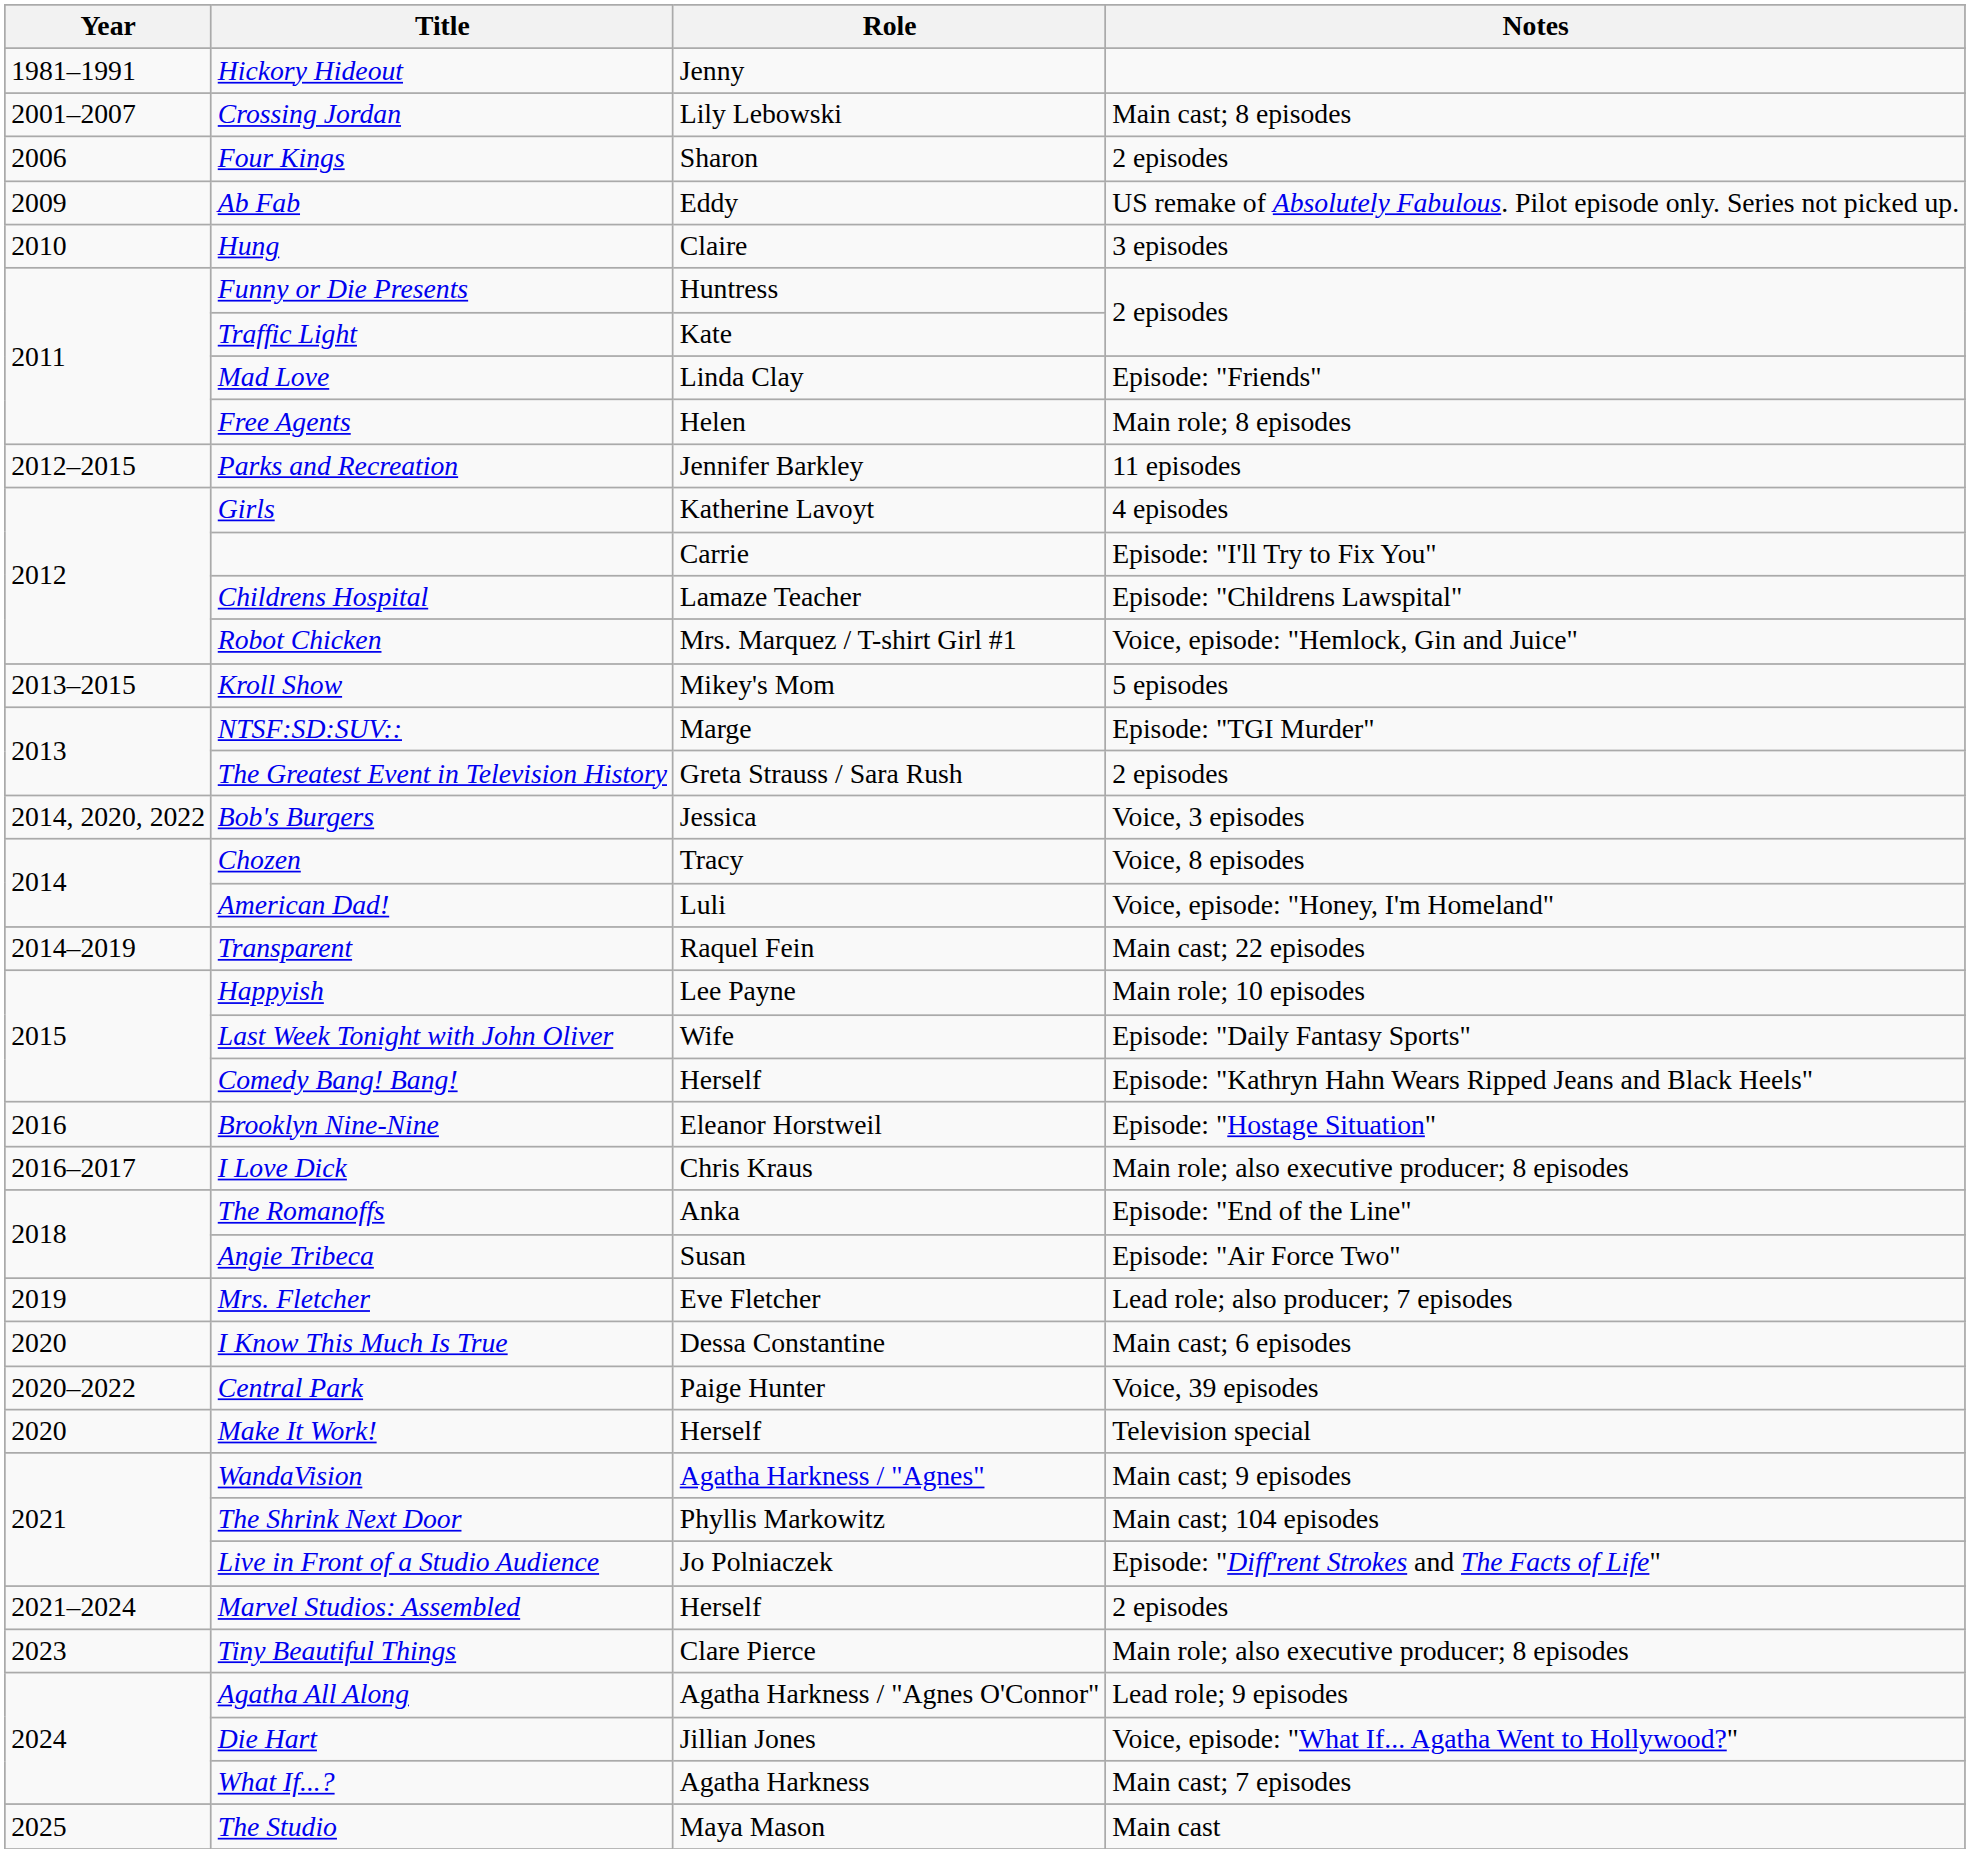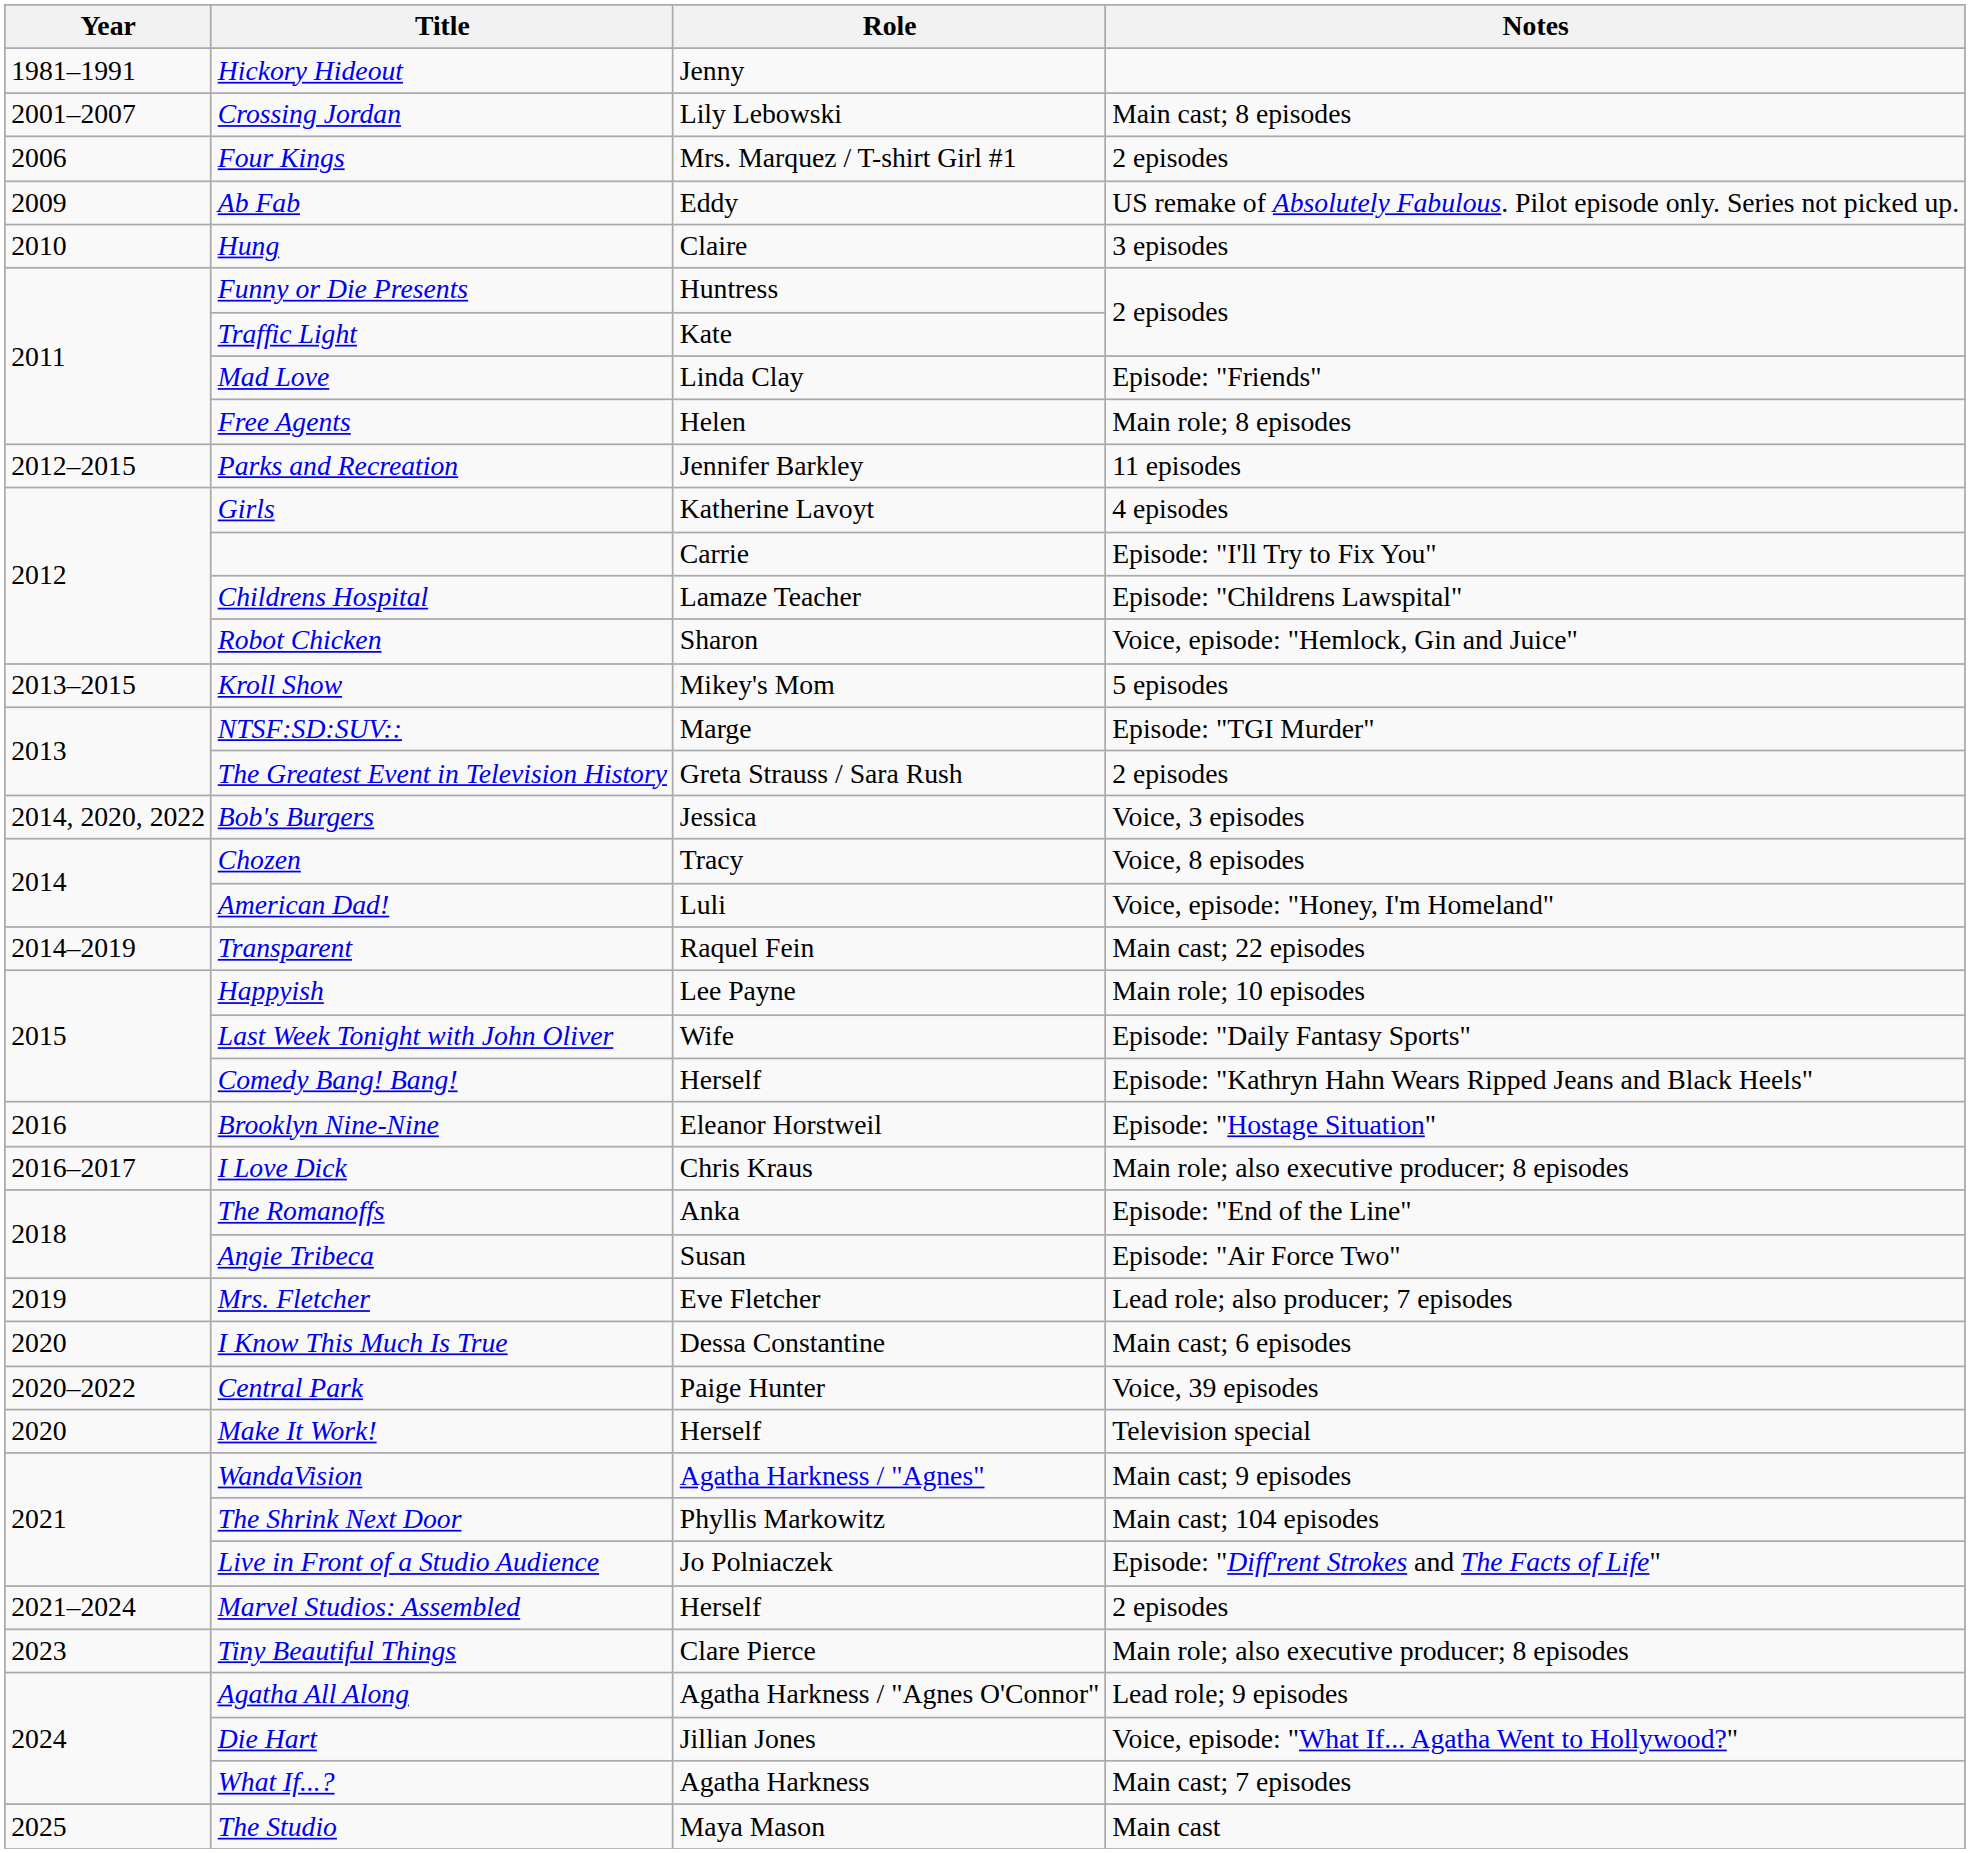 <table class="wikitable sortable">
 <tr>
 <th scope="col">Year</th>
 <th scope="col">Title</th>
 <th scope="col">Role</th>
 <th scope="col" class="unsortable">Notes</th>
 </tr>
 <tr>
 <td>1981–1991</td>
 <td><em><a href='#'>Hickory Hideout</a></em></td>
 <td>Jenny</td>
 <td></td>
 </tr>
 <tr>
 <td>2001–2007</td>
 <td><em><a href='#'>Crossing Jordan</a></em></td>
 <td>Lily Lebowski</td>
 <td>Main cast; 8 episodes</td>
 </tr>
 <tr>
 <td>2006</td>
 <td><em><a href='#'>Four Kings</a></em></td>
-<td>Sharon</td>
+<td>Mrs. Marquez / T-shirt Girl #1</td>
 <td>2 episodes</td>
 </tr>
 <tr>
 <td>2009</td>
 <td><em><a href='#'>Ab Fab</a></em></td>
 <td>Eddy</td>
 <td>US remake of <em><a href='#'>Absolutely Fabulous</a></em>. Pilot episode only. Series not picked up.</td>
 </tr>
 <tr>
 <td>2010</td>
 <td><em><a href='#'>Hung</a></em></td>
 <td>Claire</td>
 <td>3 episodes</td>
 </tr>
 <tr>
 <td rowspan="4">2011</td>
 <td><em><a href='#'>Funny or Die Presents</a></em></td>
 <td>Huntress</td>
 <td rowspan="2">2 episodes</td>
 </tr>
 <tr>
 <td><em><a href='#'>Traffic Light</a></em></td>
 <td>Kate</td>
 </tr>
 <tr>
 <td><em><a href='#'>Mad Love</a></em></td>
 <td>Linda Clay</td>
 <td>Episode: "Friends"</td>
 </tr>
 <tr>
 <td><em><a href='#'>Free Agents</a></em></td>
 <td>Helen</td>
 <td>Main role; 8 episodes</td>
 </tr>
 <tr>
 <td>2012–2015</td>
 <td><em><a href='#'>Parks and Recreation</a></em></td>
 <td>Jennifer Barkley</td>
 <td>11 episodes</td>
 </tr>
 <tr>
 <td rowspan="4">2012</td>
 <td><em><a href='#'>Girls</a></em></td>
 <td>Katherine Lavoyt</td>
 <td>4 episodes</td>
 </tr>
 <tr>
 <td><em></em></td>
 <td>Carrie</td>
 <td>Episode: "I'll Try to Fix You"</td>
 </tr>
 <tr>
 <td><em><a href='#'>Childrens Hospital</a></em></td>
 <td>Lamaze Teacher</td>
 <td>Episode: "Childrens Lawspital"</td>
 </tr>
 <tr>
 <td><em><a href='#'>Robot Chicken</a></em></td>
-<td>Mrs. Marquez / T-shirt Girl #1</td>
+<td>Sharon</td>
 <td>Voice, episode: "Hemlock, Gin and Juice"</td>
 </tr>
 <tr>
 <td>2013–2015</td>
 <td><em><a href='#'>Kroll Show</a></em></td>
 <td>Mikey's Mom</td>
 <td>5 episodes</td>
 </tr>
 <tr>
 <td rowspan="2">2013</td>
 <td><em><a href='#'>NTSF:SD:SUV::</a></em></td>
 <td>Marge</td>
 <td>Episode: "TGI Murder"</td>
 </tr>
 <tr>
 <td><em><a href='#'>The Greatest Event in Television History</a></em></td>
 <td>Greta Strauss / Sara Rush</td>
 <td>2 episodes</td>
 </tr>
 <tr>
 <td>2014, 2020, 2022</td>
 <td><em><a href='#'>Bob's Burgers</a></em></td>
 <td>Jessica</td>
 <td>Voice, 3 episodes</td>
 </tr>
 <tr>
 <td rowspan="2">2014</td>
 <td><em><a href='#'>Chozen</a></em></td>
 <td>Tracy</td>
 <td>Voice, 8 episodes</td>
 </tr>
 <tr>
 <td><em><a href='#'>American Dad!</a></em></td>
 <td>Luli</td>
 <td>Voice, episode: "Honey, I'm Homeland"</td>
 </tr>
 <tr>
 <td>2014–2019</td>
 <td><em><a href='#'>Transparent</a></em></td>
 <td>Raquel Fein</td>
 <td>Main cast; 22 episodes</td>
 </tr>
 <tr>
 <td rowspan="3">2015</td>
 <td><em><a href='#'>Happyish</a></em></td>
 <td>Lee Payne</td>
 <td>Main role; 10 episodes</td>
 </tr>
 <tr>
 <td><em><a href='#'>Last Week Tonight with John Oliver</a></em></td>
 <td>Wife</td>
 <td>Episode: "Daily Fantasy Sports"</td>
 </tr>
 <tr>
 <td><em><a href='#'>Comedy Bang! Bang!</a></em></td>
 <td>Herself</td>
 <td>Episode: "Kathryn Hahn Wears Ripped Jeans and Black Heels"</td>
 </tr>
 <tr>
 <td>2016</td>
 <td><em><a href='#'>Brooklyn Nine-Nine</a></em></td>
 <td>Eleanor Horstweil</td>
 <td>Episode: "<a href='#'>Hostage Situation</a>"</td>
 </tr>
 <tr>
 <td>2016–2017</td>
 <td><em><a href='#'>I Love Dick</a></em></td>
 <td>Chris Kraus</td>
 <td>Main role; also executive producer; 8 episodes</td>
 </tr>
 <tr>
 <td rowspan="2">2018</td>
 <td><em><a href='#'>The Romanoffs</a></em></td>
 <td>Anka</td>
 <td>Episode: "End of the Line"</td>
 </tr>
 <tr>
 <td><em><a href='#'>Angie Tribeca</a></em></td>
 <td>Susan</td>
 <td>Episode: "Air Force Two"</td>
 </tr>
 <tr>
 <td>2019</td>
 <td><em><a href='#'>Mrs. Fletcher</a></em></td>
 <td>Eve Fletcher</td>
 <td>Lead role; also producer; 7 episodes</td>
 </tr>
 <tr>
 <td>2020</td>
 <td><em><a href='#'>I Know This Much Is True</a></em></td>
 <td>Dessa Constantine</td>
 <td>Main cast; 6 episodes</td>
 </tr>
 <tr>
 <td>2020–2022</td>
 <td><em><a href='#'>Central Park</a></em></td>
 <td>Paige Hunter</td>
 <td>Voice, 39 episodes</td>
 </tr>
 <tr>
 <td>2020</td>
 <td><em><a href='#'>Make It Work!</a></em></td>
 <td>Herself</td>
 <td>Television special</td>
 </tr>
 <tr>
 <td rowspan="3">2021</td>
 <td><em><a href='#'>WandaVision</a></em></td>
 <td><a href='#'>Agatha Harkness / "Agnes"</a></td>
 <td>Main cast; 9 episodes</td>
 </tr>
 <tr>
 <td><em><a href='#'>The Shrink Next Door</a></em></td>
 <td>Phyllis Markowitz</td>
 <td>Main cast; 104 episodes</td>
 </tr>
 <tr>
 <td><em><a href='#'>Live in Front of a Studio Audience</a></em></td>
 <td>Jo Polniaczek</td>
 <td>Episode: "<em><a href='#'>Diff'rent Strokes</a></em> and <em><a href='#'>The Facts of Life</a></em>"</td>
 </tr>
 <tr>
 <td>2021–2024</td>
 <td><em><a href='#'>Marvel Studios: Assembled</a></em></td>
 <td>Herself</td>
 <td>2 episodes</td>
 </tr>
 <tr>
 <td>2023</td>
 <td><em><a href='#'>Tiny Beautiful Things</a></em></td>
 <td>Clare Pierce</td>
 <td>Main role; also executive producer; 8 episodes</td>
 </tr>
 <tr>
 <td rowspan="3">2024</td>
 <td><em><a href='#'>Agatha All Along</a></em></td>
 <td>Agatha Harkness / "Agnes O'Connor"</td>
 <td>Lead role; 9 episodes</td>
 </tr>
 <tr>
 <td><em><a href='#'>Die Hart</a></em></td>
 <td>Jillian Jones</td>
 <td>Voice, episode: "<a href='#'>What If... Agatha Went to Hollywood?</a>"</td>
 </tr>
 <tr>
 <td><em><a href='#'>What If...?</a></em></td>
 <td>Agatha Harkness</td>
 <td>Main cast; 7 episodes</td>
 </tr>
 <tr>
 <td>2025</td>
 <td><a href='#'><em>The Studio</em></a></td>
 <td>Maya Mason</td>
 <td>Main cast</td>
 </tr>
 </table>
